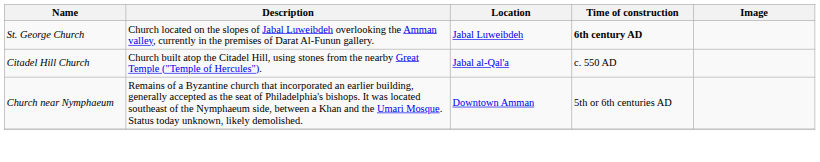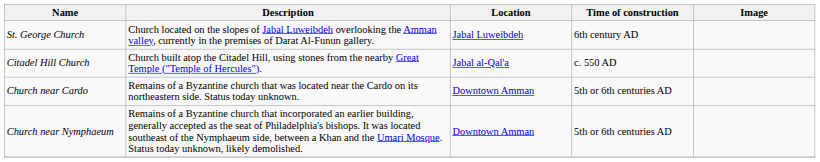 <table class="wikitable sortable">
 <tr>
 <th style="width:15%;">Name</th>
 <th style="width:40%;">Description</th>
 <th style="width:15%;">Location</th>
 <th style="width:15%;">Time of construction</th>
 <th class="unsortable" style="width:15%;">Image</th>
 </tr>
 <tr>
 <td><em>St. George Church</em></td>
 <td>Church located on the slopes of <a href='#'>Jabal Luweibdeh</a> overlooking the <a href='#'>Amman valley</a>, currently in the premises of Darat Al-Funun gallery.</td>
 <td><a href='#'>Jabal Luweibdeh</a></td>
-<td><strong>6th century AD</strong></td>
+<td>6th century AD</td>
 <td></td>
 </tr>
 <tr>
 <td><em>Citadel Hill Church</em></td>
 <td>Church built atop the Citadel Hill, using stones from the nearby <a href='#'>Great Temple ("Temple of Hercules")</a>.</td>
 <td><a href='#'>Jabal al-Qal'a</a></td>
 <td>c. 550 AD</td>
+<td></td>
+</tr>
+<tr>
+<td><em>Church near Cardo</em></td>
+<td>Remains of a Byzantine church that was located near the Cardo on its northeastern side. Status today unknown.</td>
+<td><a href='#'>Downtown Amman</a></td>
+<td>5th or 6th centuries AD</td>
 <td></td>
 </tr>
 <tr>
 <td><em>Church near Nymphaeum</em></td>
 <td>Remains of a Byzantine church that incorporated an earlier building, generally accepted as the seat of Philadelphia's bishops. It was located southeast of the Nymphaeum side, between a Khan and the <a href='#'>Umari Mosque</a>. Status today unknown, likely demolished.</td>
 <td><a href='#'>Downtown Amman</a></td>
 <td>5th or 6th centuries AD</td>
 <td></td>
 </tr>
 <tr>
 </tr>
 </table>
